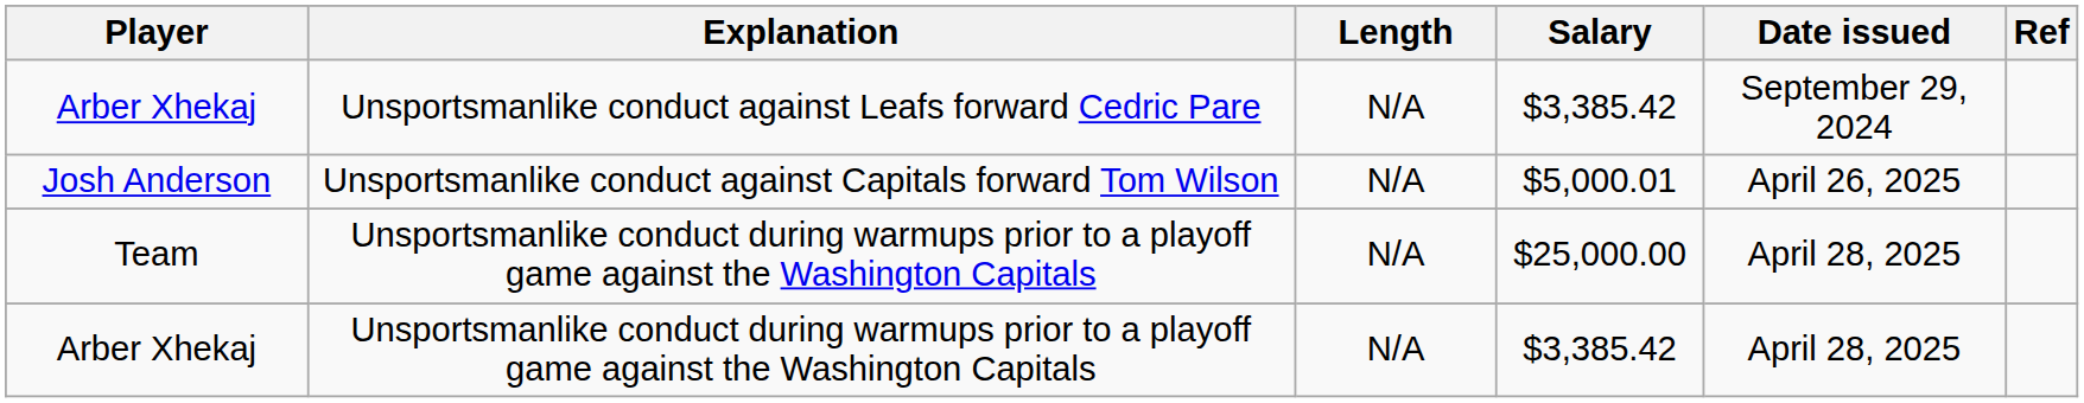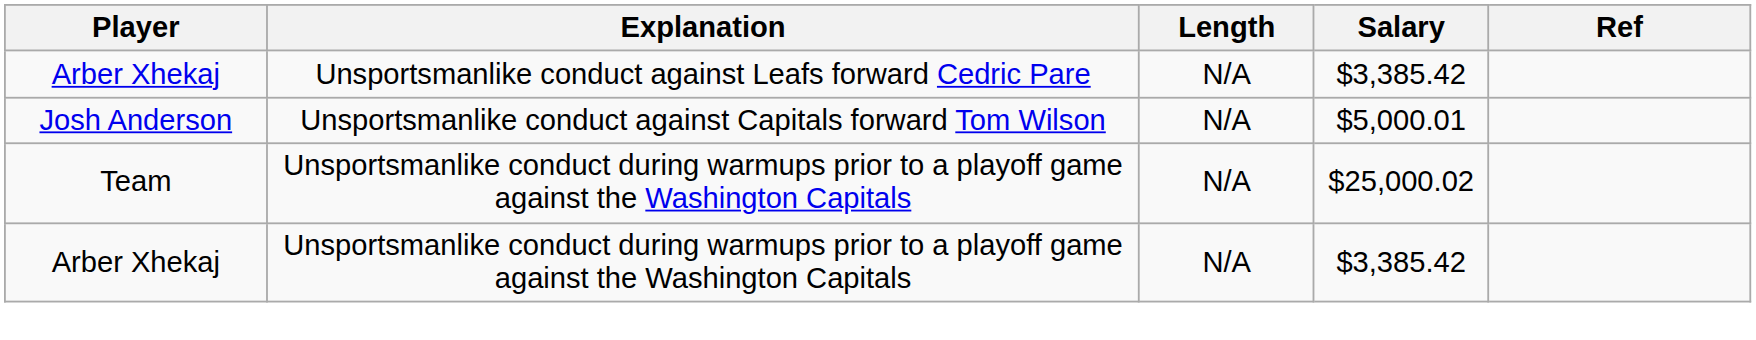 <table class="wikitable" style="width:60em; text-align:center;">
 <tr>
 <th style="width:15%;">Player</th>
 <th style="width:50%;">Explanation</th>
 <th style="width:10%;">Length</th>
 <th style="width:10%;">Salary</th>
-<th style="width:15%;">Date issued</th>
 <th>Ref</th>
 </tr>
 <tr>
 <td><a href='#'>Arber Xhekaj</a></td>
 <td>Unsportsmanlike conduct against Leafs forward <a href='#'>Cedric Pare</a></td>
 <td>N/A</td>
 <td>$3,385.42</td>
-<td>September 29, 2024</td>
 <td></td>
 </tr>
 <tr>
 <td><a href='#'>Josh Anderson</a></td>
 <td>Unsportsmanlike conduct against Capitals forward <a href='#'>Tom Wilson</a></td>
 <td>N/A</td>
 <td>$5,000.01</td>
-<td>April 26, 2025</td>
 <td></td>
 </tr>
 <tr>
 <td>Team</td>
 <td>Unsportsmanlike conduct during warmups prior to a playoff game against the <a href='#'>Washington Capitals</a></td>
 <td>N/A</td>
-<td>$25,000.00</td>
-<td>April 28, 2025</td>
+<td>$25,000.02</td>
 <td></td>
 </tr>
 <tr>
 <td>Arber Xhekaj</td>
 <td>Unsportsmanlike conduct during warmups prior to a playoff game against the Washington Capitals</td>
 <td>N/A</td>
 <td>$3,385.42</td>
-<td>April 28, 2025</td>
 <td></td>
 </tr>
 </table>
